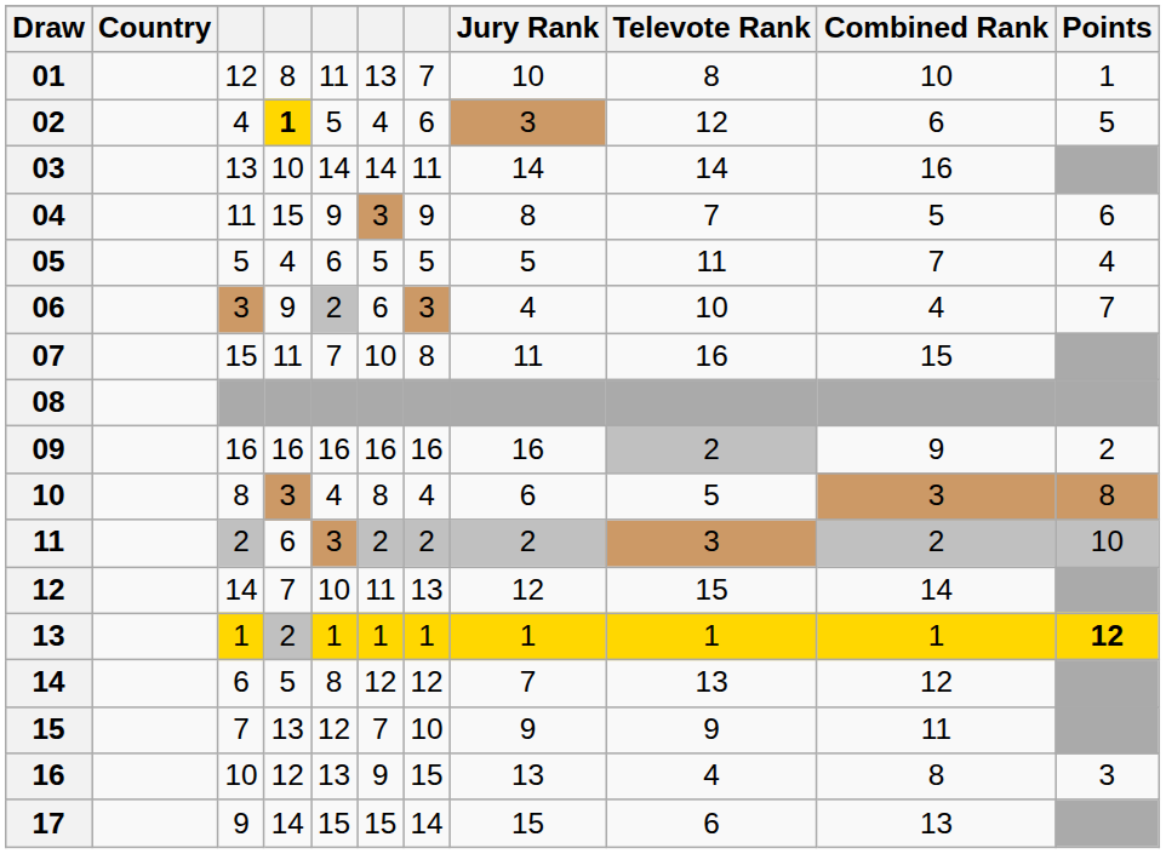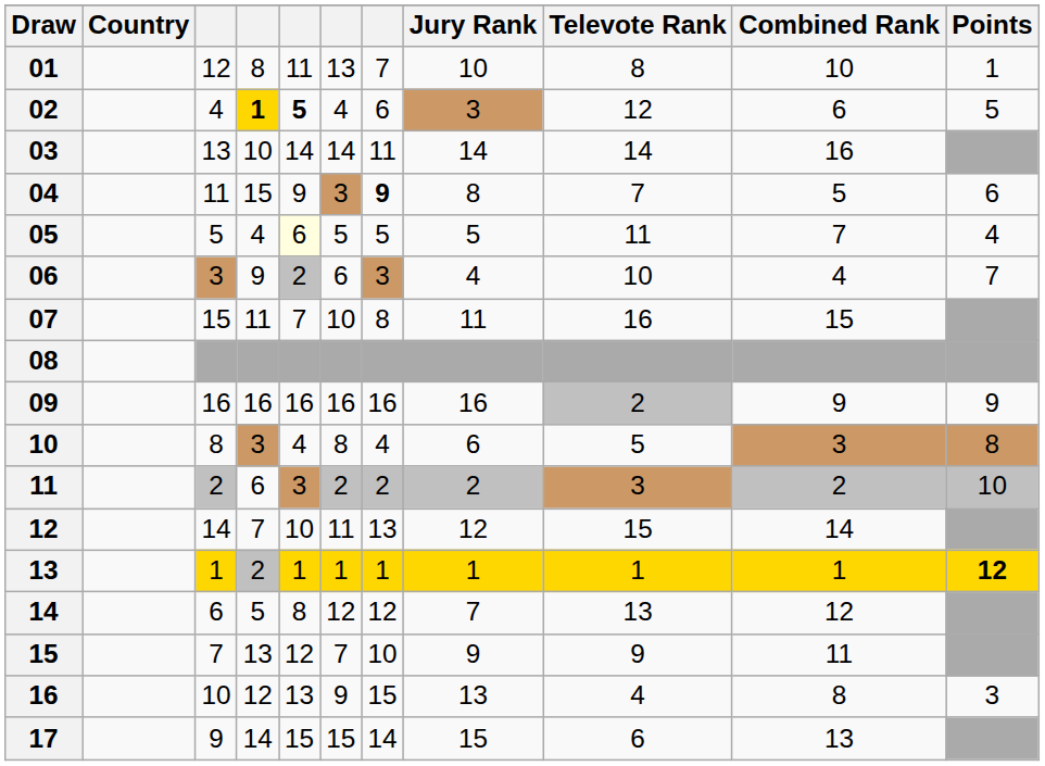 <table class="sortable wikitable collapsible plainrowheaders" style="text-align:center;">
 <tr>
 </tr>
 <tr>
 <th scope="col">Draw</th>
 <th scope="col">Country</th>
 <th scope="col"><small></small></th>
 <th scope="col"><small></small></th>
 <th scope="col"><small></small></th>
 <th scope="col"><small></small></th>
 <th scope="col"><small></small></th>
 <th scope="col">Jury Rank</th>
 <th scope="col">Televote Rank</th>
 <th scope="col">Combined Rank</th>
 <th scope="col">Points</th>
 </tr>
 <tr>
 <th scope="row" style="text-align:center;">01</th>
 <td style="text-align:left;"></td>
 <td>12</td>
 <td>8</td>
 <td>11</td>
 <td>13</td>
 <td>7</td>
 <td>10</td>
 <td>8</td>
 <td>10</td>
 <td>1</td>
 </tr>
 <tr>
 <th scope="row" style="text-align:center;">02</th>
 <td style="text-align:left;"></td>
 <td>4</td>
 <td style="background:gold;"><strong>1</strong></td>
-<td>5</td>
+<td><strong>5</strong></td>
 <td>4</td>
 <td>6</td>
 <td style="background:#CC9966;">3</td>
 <td>12</td>
 <td>6</td>
 <td>5</td>
 </tr>
 <tr>
 <th scope="row" style="text-align:center;">03</th>
 <td style="text-align:left;"></td>
 <td>13</td>
 <td>10</td>
 <td>14</td>
 <td>14</td>
 <td>11</td>
 <td>14</td>
 <td>14</td>
 <td>16</td>
 <td style="background:#AAAAAA;"></td>
 </tr>
 <tr>
 <th scope="row" style="text-align:center;">04</th>
 <td style="text-align:left;"></td>
 <td>11</td>
 <td>15</td>
 <td>9</td>
 <td style="background:#CC9966;">3</td>
-<td>9</td>
+<td><strong>9</strong></td>
 <td>8</td>
 <td>7</td>
 <td>5</td>
 <td>6</td>
 </tr>
 <tr>
 <th scope="row" style="text-align:center;">05</th>
 <td style="text-align:left;"></td>
 <td>5</td>
 <td>4</td>
-<td>6</td>
+<td style="background: lightyellow;">6</td>
 <td>5</td>
 <td>5</td>
 <td>5</td>
 <td>11</td>
 <td>7</td>
 <td>4</td>
 </tr>
 <tr>
 <th scope="row" style="text-align:center;">06</th>
 <td style="text-align:left;"></td>
 <td style="background:#CC9966;">3</td>
 <td>9</td>
 <td style="background:silver;">2</td>
 <td>6</td>
 <td style="background:#CC9966;">3</td>
 <td>4</td>
 <td>10</td>
 <td>4</td>
 <td>7</td>
 </tr>
 <tr>
 <th scope="row" style="text-align:center;">07</th>
 <td style="text-align:left;"></td>
 <td>15</td>
 <td>11</td>
 <td>7</td>
 <td>10</td>
 <td>8</td>
 <td>11</td>
 <td>16</td>
 <td>15</td>
 <td style="background:#AAAAAA;"></td>
 </tr>
 <tr class="sortbottom">
 <th scope="row" style="text-align:center;">08</th>
 <td style="text-align:left;"></td>
 <td style="background:#AAAAAA;"></td>
 <td style="background:#AAAAAA;"></td>
 <td style="background:#AAAAAA;"></td>
 <td style="background:#AAAAAA;"></td>
 <td style="background:#AAAAAA;"></td>
 <td style="background:#AAAAAA;"></td>
 <td style="background:#AAAAAA;"></td>
 <td style="background:#AAAAAA;"></td>
 <td style="background:#AAAAAA;"></td>
 </tr>
 <tr>
 <th scope="row" style="text-align:center;">09</th>
 <td style="text-align:left;"></td>
 <td>16</td>
 <td>16</td>
 <td>16</td>
 <td>16</td>
 <td>16</td>
 <td>16</td>
 <td style="background:silver;">2</td>
 <td>9</td>
-<td>2</td>
+<td>9</td>
 </tr>
 <tr>
 <th scope="row" style="text-align:center;">10</th>
 <td style="text-align:left;"></td>
 <td>8</td>
 <td style="background:#CC9966;">3</td>
 <td>4</td>
 <td>8</td>
 <td>4</td>
 <td>6</td>
 <td>5</td>
 <td style="background:#CC9966;">3</td>
 <td style="background:#CC9966;">8</td>
 </tr>
 <tr>
 <th scope="row" style="text-align:center;">11</th>
 <td style="text-align:left;"></td>
 <td style="background:silver;">2</td>
 <td>6</td>
 <td style="background:#CC9966;">3</td>
 <td style="background:silver;">2</td>
 <td style="background:silver;">2</td>
 <td style="background:silver;">2</td>
 <td style="background:#CC9966;">3</td>
 <td style="background:silver;">2</td>
 <td style="background:silver;">10</td>
 </tr>
 <tr>
 <th scope="row" style="text-align:center;">12</th>
 <td style="text-align:left;"></td>
 <td>14</td>
 <td>7</td>
 <td>10</td>
 <td>11</td>
 <td>13</td>
 <td>12</td>
 <td>15</td>
 <td>14</td>
 <td style="background:#AAAAAA;"></td>
 </tr>
 <tr>
 <th scope="row" style="text-align:center;">13</th>
 <td style="text-align:left;"></td>
 <td style="background:gold;">1</td>
 <td style="background:silver;">2</td>
 <td style="background:gold;">1</td>
 <td style="background:gold;">1</td>
 <td style="background:gold;">1</td>
 <td style="background:gold;">1</td>
 <td style="background:gold;">1</td>
 <td style="background:gold;">1</td>
 <td style="background:gold;"><strong>12</strong></td>
 </tr>
 <tr>
 <th scope="row" style="text-align:center;">14</th>
 <td style="text-align:left;"></td>
 <td>6</td>
 <td>5</td>
 <td>8</td>
 <td>12</td>
 <td>12</td>
 <td>7</td>
 <td>13</td>
 <td>12</td>
 <td style="background:#AAAAAA;"></td>
 </tr>
 <tr>
 <th scope="row" style="text-align:center;">15</th>
 <td style="text-align:left;"></td>
 <td>7</td>
 <td>13</td>
 <td>12</td>
 <td>7</td>
 <td>10</td>
 <td>9</td>
 <td>9</td>
 <td>11</td>
 <td style="background:#AAAAAA;"></td>
 </tr>
 <tr>
 <th scope="row" style="text-align:center;">16</th>
 <td style="text-align:left;"></td>
 <td>10</td>
 <td>12</td>
 <td>13</td>
 <td>9</td>
 <td>15</td>
 <td>13</td>
 <td>4</td>
 <td>8</td>
 <td>3</td>
 </tr>
 <tr>
 <th scope="row" style="text-align:center;">17</th>
 <td style="text-align:left;"></td>
 <td>9</td>
 <td>14</td>
 <td>15</td>
 <td>15</td>
 <td>14</td>
 <td>15</td>
 <td>6</td>
 <td>13</td>
 <td style="background:#AAAAAA;"></td>
 </tr>
 </table>
